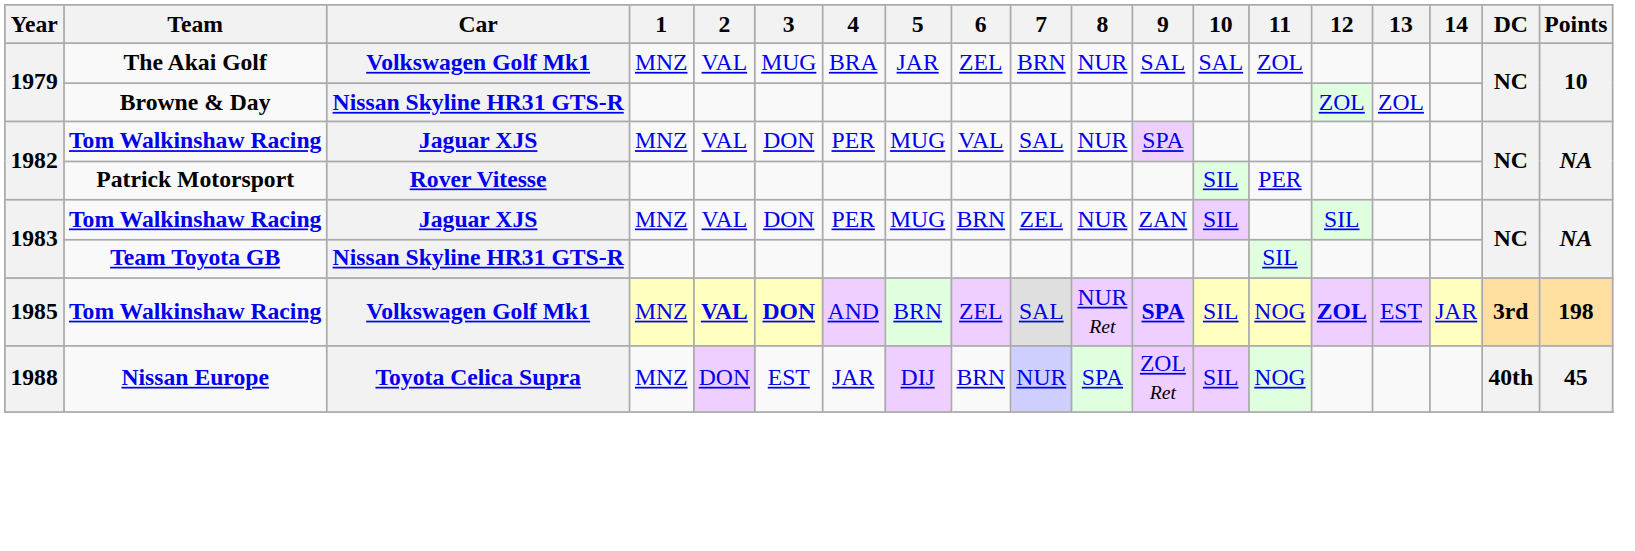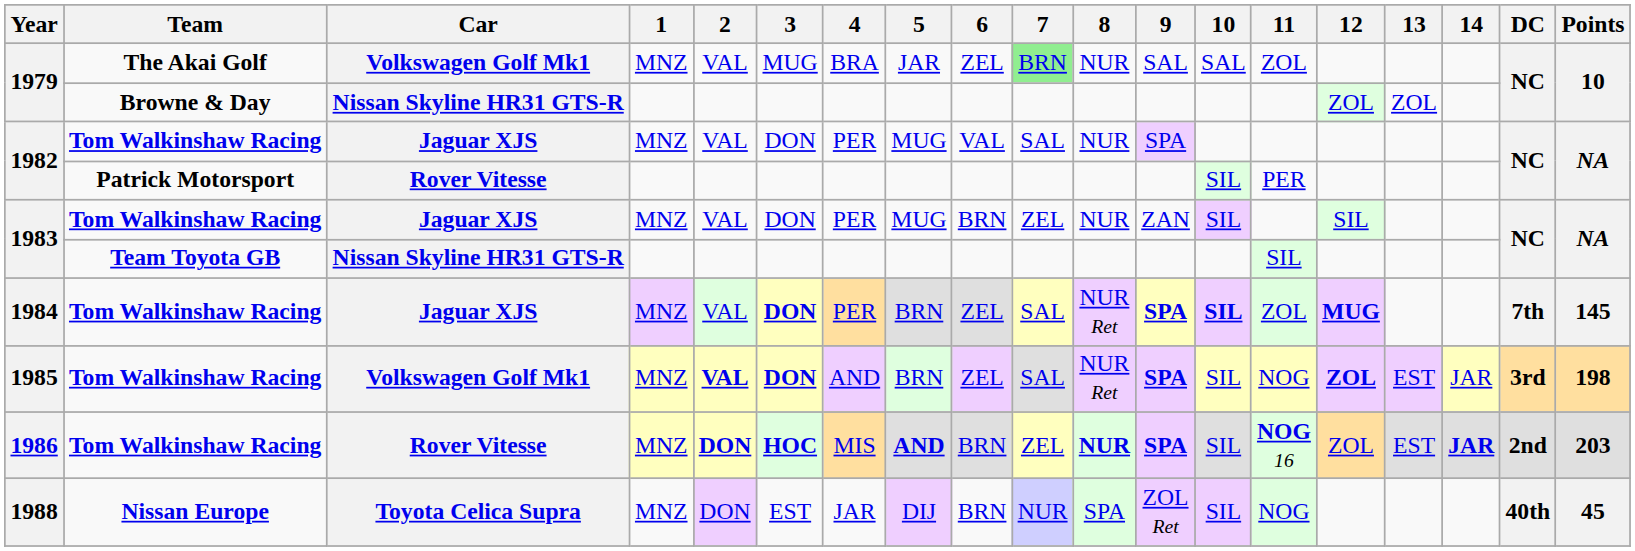 <table class="wikitable" style="text-align:center; font-size:85%">
 <tr>
 <th>Year</th>
 <th>Team</th>
 <th>Car</th>
 <th>1</th>
 <th>2</th>
 <th>3</th>
 <th>4</th>
 <th>5</th>
 <th>6</th>
 <th>7</th>
 <th>8</th>
 <th>9</th>
 <th>10</th>
 <th>11</th>
 <th>12</th>
 <th>13</th>
 <th>14</th>
 <th>DC</th>
 <th>Points</th>
 </tr>
 <tr>
 <th rowspan=2>1979</th>
 <td nowrap> <strong>The Akai Golf</strong></td>
 <th nowrap><a href='#'>Volkswagen Golf Mk1</a></th>
 <td><a href='#'>MNZ</a></td>
 <td><a href='#'>VAL</a></td>
 <td><a href='#'>MUG</a></td>
 <td><a href='#'>BRA</a><br></td>
 <td><a href='#'>JAR</a></td>
 <td><a href='#'>ZEL</a></td>
-<td><a href='#'>BRN</a></td>
+<td style="background: lightgreen;"><a href='#'>BRN</a></td>
 <td><a href='#'>NUR</a></td>
 <td><a href='#'>SAL</a></td>
 <td><a href='#'>SAL</a></td>
 <td><a href='#'>ZOL</a></td>
 <td></td>
 <td></td>
 <td></td>
 <th rowspan=2>NC</th>
 <th rowspan=2>10</th>
 </tr>
 <tr>
 <td nowrap> <strong>Browne & Day</strong></td>
 <th nowrap><a href='#'>Nissan Skyline HR31 GTS-R</a></th>
 <td></td>
 <td></td>
 <td></td>
 <td></td>
 <td></td>
 <td></td>
 <td></td>
 <td></td>
 <td></td>
 <td></td>
 <td></td>
 <td style="background:#dfffdf;"><a href='#'>ZOL</a><br></td>
 <td><a href='#'>ZOL</a></td>
 <td></td>
 </tr>
 <tr>
 <th rowspan=2>1982</th>
 <td nowrap> <strong><a href='#'>Tom Walkinshaw Racing</a></strong></td>
 <th nowrap><a href='#'>Jaguar XJS</a></th>
 <td><a href='#'>MNZ</a></td>
 <td><a href='#'>VAL</a></td>
 <td><a href='#'>DON</a></td>
 <td><a href='#'>PER</a></td>
 <td><a href='#'>MUG</a></td>
 <td><a href='#'>VAL</a></td>
 <td><a href='#'>SAL</a></td>
 <td><a href='#'>NUR</a></td>
 <td style="background:#efcfff;"><a href='#'>SPA</a><br></td>
 <td></td>
 <td></td>
 <td></td>
 <td></td>
 <td></td>
 <th rowspan=2>NC</th>
 <th rowspan=2><em>NA</em></th>
 </tr>
 <tr>
 <td nowrap> <strong>Patrick Motorsport</strong></td>
 <th nowrap><a href='#'>Rover Vitesse</a></th>
 <td></td>
 <td></td>
 <td></td>
 <td></td>
 <td></td>
 <td></td>
 <td></td>
 <td></td>
 <td></td>
 <td style="background:#dfffdf;"><a href='#'>SIL</a><br></td>
 <td><a href='#'>PER</a></td>
 <td></td>
 <td></td>
 <td></td>
 </tr>
 <tr>
 <th rowspan=2>1983</th>
 <td nowrap> <strong><a href='#'>Tom Walkinshaw Racing</a></strong></td>
 <th nowrap><a href='#'>Jaguar XJS</a></th>
 <td><a href='#'>MNZ</a><br></td>
 <td><a href='#'>VAL</a></td>
 <td><a href='#'>DON</a></td>
 <td><a href='#'>PER</a></td>
 <td><a href='#'>MUG</a></td>
 <td><a href='#'>BRN</a></td>
 <td><a href='#'>ZEL</a></td>
 <td><a href='#'>NUR</a></td>
 <td><a href='#'>ZAN</a></td>
 <td style="background:#efcfff;"><a href='#'>SIL</a><br></td>
 <td></td>
 <td style="background:#dfffdf;"><a href='#'>SIL</a><br></td>
 <td></td>
 <td></td>
 <th rowspan=2>NC</th>
 <th rowspan=2><em>NA</em></th>
 </tr>
 <tr>
 <td nowrap> <a href='#'><strong>Team Toyota GB</strong></a></td>
 <th nowrap><a href='#'>Nissan Skyline HR31 GTS-R</a></th>
 <td></td>
 <td></td>
 <td></td>
 <td></td>
 <td></td>
 <td></td>
 <td></td>
 <td></td>
 <td></td>
 <td></td>
 <td style="background:#dfffdf;"><a href='#'>SIL</a><br></td>
 <td></td>
 <td></td>
 <td></td>
 </tr>
 <tr>
+<th>1984</th>
+<td nowrap> <strong><a href='#'>Tom Walkinshaw Racing</a></strong></td>
+<th nowrap><a href='#'>Jaguar XJS</a></th>
+<td style="background:#efcfff;"><a href='#'>MNZ</a><br></td>
+<td style="background:#dfffdf;"><a href='#'>VAL</a><br></td>
+<td style="background:#ffffbf;"><strong><a href='#'>DON</a></strong><br></td>
+<td style="background:#ffdf9f;"><a href='#'>PER</a><br></td>
+<td style="background:#dfdfdf;"><a href='#'>BRN</a><br></td>
+<td style="background:#dfdfdf;"><a href='#'>ZEL</a><br></td>
+<td style="background:#ffffbf;"><a href='#'>SAL</a><br></td>
+<td style="background:#efcfff;"><a href='#'>NUR</a><br><small><em>Ret</em></small></td>
+<td style="background:#ffffbf;"><strong><a href='#'>SPA</a></strong><br></td>
+<td style="background:#efcfff;"><strong><a href='#'>SIL</a></strong><br></td>
+<td style="background:#dfffdf;"><a href='#'>ZOL</a><br></td>
+<td style="background:#efcfff;"><strong><a href='#'>MUG</a></strong><br></td>
+<td></td>
+<td></td>
+<th>7th</th>
+<th>145</th>
+</tr>
+<tr>
 <th>1985</th>
 <td nowrap> <strong><a href='#'>Tom Walkinshaw Racing</a></strong></td>
 <th nowrap><a href='#'>Volkswagen Golf Mk1</a></th>
 <td style="background:#ffffbf;"><a href='#'>MNZ</a><br></td>
 <td style="background:#ffffbf;"><strong><a href='#'>VAL</a></strong><br></td>
 <td style="background:#ffffbf;"><strong><a href='#'>DON</a></strong><br></td>
 <td style="background:#efcfff;"><a href='#'>AND</a><br></td>
 <td style="background:#dfffdf;"><a href='#'>BRN</a><br></td>
 <td style="background:#efcfff;"><a href='#'>ZEL</a><br></td>
 <td style="background:#dfdfdf;"><a href='#'>SAL</a><br></td>
 <td style="background:#efcfff;"><a href='#'>NUR</a><br><small><em>Ret</em></small></td>
 <td style="background:#efcfff;"><strong><a href='#'>SPA</a></strong><br></td>
 <td style="background:#ffffbf;"><a href='#'>SIL</a><br></td>
 <td style="background:#ffffbf;"><a href='#'>NOG</a><br></td>
 <td style="background:#efcfff;"><strong><a href='#'>ZOL</a></strong><br></td>
 <td style="background:#efcfff;"><a href='#'>EST</a><br></td>
 <td style="background:#ffffbf;"><a href='#'>JAR</a><br></td>
 <th style="background:#ffdf9f;">3rd</th>
 <th style="background:#ffdf9f;">198</th>
+</tr>
+<tr>
+<th><a href='#'>1986</a></th>
+<td nowrap> <strong><a href='#'>Tom Walkinshaw Racing</a></strong></td>
+<th nowrap><a href='#'>Rover Vitesse</a></th>
+<td style="background:#ffffbf;"><a href='#'>MNZ</a><br></td>
+<td style="background:#ffffbf;"><strong><a href='#'>DON</a></strong><br></td>
+<td style="background:#dfffdf;"><strong><a href='#'>HOC</a></strong><br></td>
+<td style="background:#ffdf9f;"><a href='#'>MIS</a><br></td>
+<td style="background:#dfdfdf;"><strong><a href='#'>AND</a></strong><br></td>
+<td style="background:#dfdfdf;"><a href='#'>BRN</a><br></td>
+<td style="background:#ffffbf;"><a href='#'>ZEL</a><br></td>
+<td style="background:#dfffdf;"><strong><a href='#'>NUR</a></strong><br></td>
+<td style="background:#efcfff;"><strong><a href='#'>SPA</a></strong><br></td>
+<td style="background:#dfdfdf;"><a href='#'>SIL</a><br></td>
+<td style="background:#dfffdf;"><strong><a href='#'>NOG</a></strong><br><small><em>16</em></small></td>
+<td style="background:#ffdf9f;"><a href='#'>ZOL</a><br></td>
+<td style="background:#dfdfdf;"><a href='#'>EST</a><br></td>
+<td style="background:#dfdfdf;"><strong><a href='#'>JAR</a></strong><br></td>
+<th style="background:#dfdfdf;">2nd</th>
+<th style="background:#dfdfdf;">203</th>
 </tr>
 <tr>
 <th>1988</th>
 <td nowrap> <a href='#'><strong>Nissan Europe</strong></a></td>
 <th nowrap><a href='#'>Toyota Celica Supra</a></th>
 <td><a href='#'>MNZ</a></td>
 <td style="background:#EFCFFF;"><a href='#'>DON</a><br></td>
 <td><a href='#'>EST</a></td>
 <td><a href='#'>JAR</a></td>
 <td style="background:#efcfff;"><a href='#'>DIJ</a><br></td>
 <td><a href='#'>BRN</a></td>
 <td style="background:#cfcfff;"><a href='#'>NUR</a><br></td>
 <td style="background:#dfffdf;"><a href='#'>SPA</a><br></td>
 <td style="background:#efcfff;"><a href='#'>ZOL</a><br><small><em>Ret</em></small></td>
 <td style="background:#efcfff;"><a href='#'>SIL</a><br></td>
 <td style="background:#dfffdf;"><a href='#'>NOG</a><br></td>
 <td></td>
 <td></td>
 <td></td>
 <th>40th</th>
 <th>45</th>
 </tr>
 </table>
